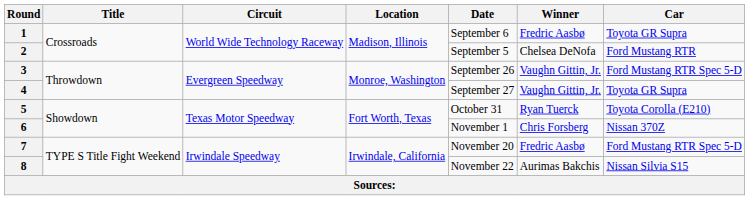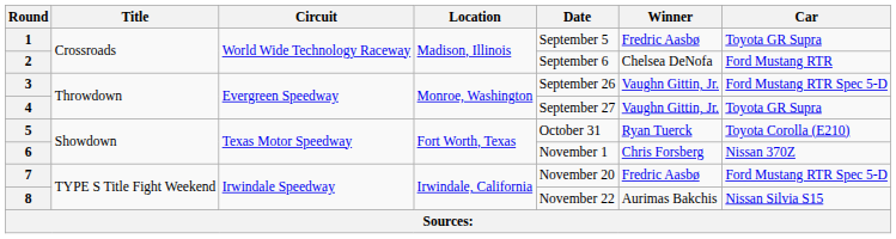 <table class="wikitable" style="font-size: 90%;">
 <tr>
 <th>Round</th>
 <th>Title</th>
 <th>Circuit</th>
 <th>Location</th>
 <th>Date</th>
 <th>Winner</th>
 <th>Car</th>
 </tr>
 <tr>
 <th>1</th>
 <td rowspan=2>Crossroads</td>
 <td rowspan=2><a href='#'>World Wide Technology Raceway</a></td>
 <td rowspan=2><a href='#'>Madison, Illinois</a></td>
-<td>September 6</td>
+<td>September 5</td>
 <td> <a href='#'>Fredric Aasbø</a></td>
 <td><a href='#'>Toyota GR Supra</a></td>
 </tr>
 <tr>
 <th>2</th>
-<td>September 5</td>
+<td>September 6</td>
 <td> Chelsea DeNofa</td>
 <td><a href='#'>Ford Mustang RTR</a></td>
 </tr>
 <tr>
 <th>3</th>
 <td rowspan=2>Throwdown</td>
 <td rowspan=2><a href='#'>Evergreen Speedway</a></td>
 <td rowspan=2><a href='#'>Monroe, Washington</a></td>
 <td>September 26</td>
 <td> <a href='#'>Vaughn Gittin, Jr.</a></td>
 <td><a href='#'>Ford Mustang RTR Spec 5-D</a></td>
 </tr>
 <tr>
 <th>4</th>
 <td>September 27</td>
 <td> <a href='#'>Vaughn Gittin, Jr.</a></td>
 <td><a href='#'>Toyota GR Supra</a></td>
 </tr>
 <tr>
 <th>5</th>
 <td rowspan=2>Showdown</td>
 <td rowspan=2><a href='#'>Texas Motor Speedway</a></td>
 <td rowspan=2><a href='#'>Fort Worth, Texas</a></td>
 <td>October 31</td>
 <td> <a href='#'>Ryan Tuerck</a></td>
 <td><a href='#'>Toyota Corolla (E210)</a></td>
 </tr>
 <tr>
 <th>6</th>
 <td>November 1</td>
 <td> <a href='#'>Chris Forsberg</a></td>
 <td><a href='#'>Nissan 370Z</a></td>
 </tr>
 <tr>
 <th>7</th>
 <td rowspan=2>TYPE S Title Fight Weekend</td>
 <td rowspan=2><a href='#'>Irwindale Speedway</a></td>
 <td rowspan=2><a href='#'>Irwindale, California</a></td>
 <td>November 20</td>
 <td> <a href='#'>Fredric Aasbø</a></td>
 <td><a href='#'>Ford Mustang RTR Spec 5-D</a></td>
 </tr>
 <tr>
 <th>8</th>
 <td>November 22</td>
 <td> Aurimas Bakchis</td>
 <td><a href='#'>Nissan Silvia S15</a></td>
 </tr>
 <tr>
 <th colspan=7>Sources:</th>
 </tr>
 </table>
